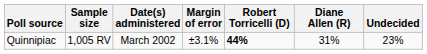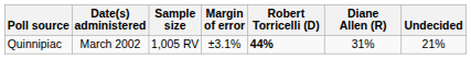 <table class="wikitable">
 <tr valign=bottom>
 <th>Poll source</th>
+<th>Date(s)<br>administered</th>
 <th>Sample<br>size</th>
-<th>Date(s)<br>administered</th>
 <th>Margin<br>of error</th>
 <th style="width:100px;">Robert<br>Torricelli (D)</th>
 <th style="width:100px;">Diane<br>Allen (R)</th>
 <th>Undecided</th>
 </tr>
 <tr>
 <td>Quinnipiac</td>
+<td align=center>March 2002</td>
 <td align=center>1,005 RV</td>
-<td align=center>March 2002</td>
 <td align=center>±3.1%</td>
 <td><strong>44%</strong></td>
 <td align=center>31%</td>
-<td align=center>23%</td>
+<td align=center>21%</td>
 </tr>
 </table>
